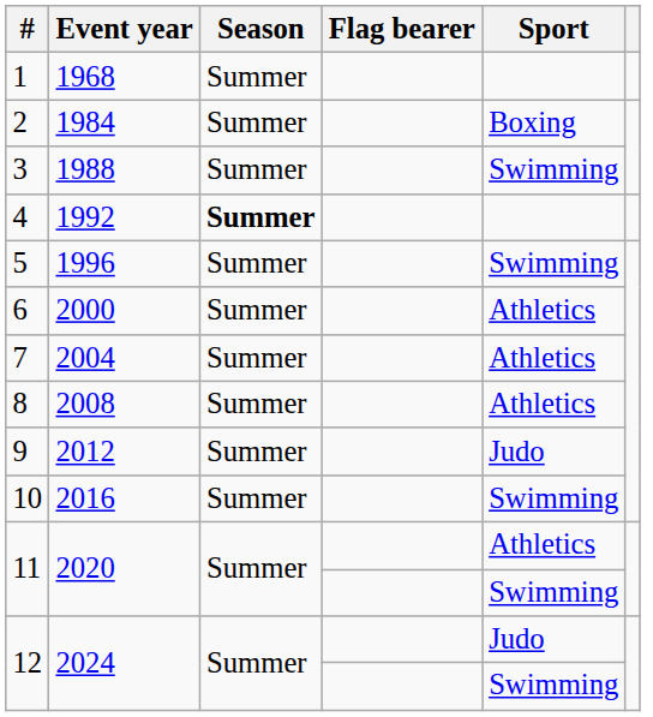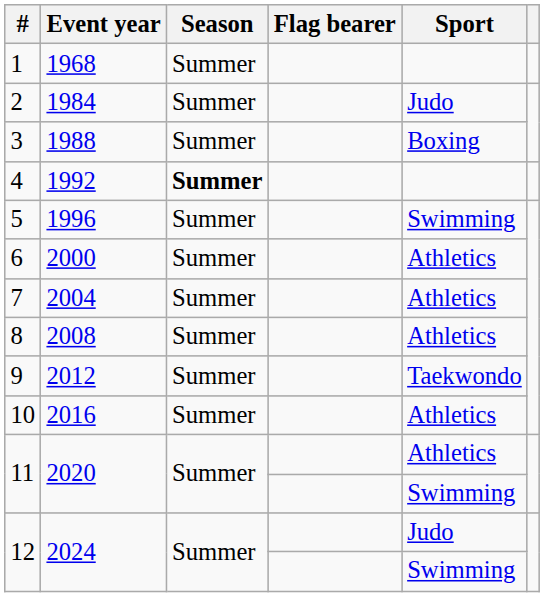 <table class="wikitable sortable">
 <tr>
 <th>#</th>
 <th>Event year</th>
 <th>Season</th>
 <th>Flag bearer</th>
 <th>Sport</th>
 <th></th>
 </tr>
 <tr>
 <td>1</td>
 <td><a href='#'>1968</a></td>
 <td>Summer</td>
 <td></td>
 <td></td>
 <td></td>
 </tr>
 <tr>
 <td>2</td>
 <td><a href='#'>1984</a></td>
 <td>Summer</td>
 <td></td>
-<td><a href='#'>Boxing</a></td>
+<td><a href='#'>Judo</a></td>
 <td rowspan=2></td>
 </tr>
 <tr>
 <td>3</td>
 <td><a href='#'>1988</a></td>
 <td>Summer</td>
 <td></td>
-<td><a href='#'>Swimming</a></td>
+<td><a href='#'>Boxing</a></td>
 </tr>
 <tr>
 <td>4</td>
 <td><a href='#'>1992</a></td>
 <td><strong>Summer</strong></td>
 <td></td>
 <td></td>
 <td></td>
 </tr>
 <tr>
 <td>5</td>
 <td><a href='#'>1996</a></td>
 <td>Summer</td>
 <td></td>
 <td><a href='#'>Swimming</a></td>
 <td rowspan=6></td>
 </tr>
 <tr>
 <td>6</td>
 <td><a href='#'>2000</a></td>
 <td>Summer</td>
 <td></td>
 <td><a href='#'>Athletics</a></td>
 </tr>
 <tr>
 <td>7</td>
 <td><a href='#'>2004</a></td>
 <td>Summer</td>
 <td></td>
 <td><a href='#'>Athletics</a></td>
 </tr>
 <tr>
 <td>8</td>
 <td><a href='#'>2008</a></td>
 <td>Summer</td>
 <td></td>
 <td><a href='#'>Athletics</a></td>
 </tr>
 <tr>
 <td>9</td>
 <td><a href='#'>2012</a></td>
 <td>Summer</td>
 <td></td>
-<td><a href='#'>Judo</a></td>
+<td><a href='#'>Taekwondo</a></td>
 </tr>
 <tr>
 <td>10</td>
 <td><a href='#'>2016</a></td>
 <td>Summer</td>
 <td></td>
-<td><a href='#'>Swimming</a></td>
+<td><a href='#'>Athletics</a></td>
 </tr>
 <tr>
 <td rowspan=2>11</td>
 <td rowspan=2><a href='#'>2020</a></td>
 <td rowspan=2>Summer</td>
 <td></td>
 <td><a href='#'>Athletics</a></td>
 <td rowspan=2></td>
 </tr>
 <tr>
 <td></td>
 <td><a href='#'>Swimming</a></td>
 </tr>
 <tr>
 <td rowspan=2>12</td>
 <td rowspan=2><a href='#'>2024</a></td>
 <td rowspan=2>Summer</td>
 <td></td>
 <td><a href='#'>Judo</a></td>
 <td rowspan=2></td>
 </tr>
 <tr>
 <td></td>
 <td><a href='#'>Swimming</a></td>
 </tr>
 </table>
